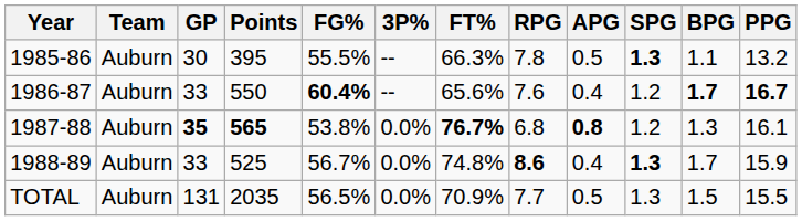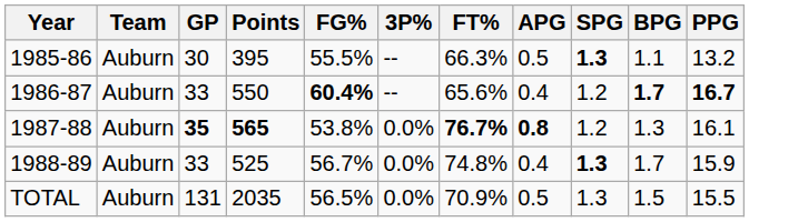 <table class="wikitable">
 <tr>
 <th>Year</th>
 <th>Team</th>
 <th>GP</th>
 <th>Points</th>
 <th>FG%</th>
 <th>3P%</th>
 <th>FT%</th>
-<th>RPG</th>
 <th>APG</th>
 <th>SPG</th>
 <th>BPG</th>
 <th>PPG</th>
 </tr>
 <tr>
 <td>1985-86</td>
 <td>Auburn</td>
 <td>30</td>
 <td>395</td>
 <td>55.5%</td>
 <td>--</td>
 <td>66.3%</td>
-<td>7.8</td>
 <td>0.5</td>
 <td><strong>1.3</strong></td>
 <td>1.1</td>
 <td>13.2</td>
 </tr>
 <tr>
 <td>1986-87</td>
 <td>Auburn</td>
 <td>33</td>
 <td>550</td>
 <td><strong>60.4%</strong></td>
 <td>--</td>
 <td>65.6%</td>
-<td>7.6</td>
 <td>0.4</td>
 <td>1.2</td>
 <td><strong>1.7</strong></td>
 <td><strong>16.7</strong></td>
 </tr>
 <tr>
 <td>1987-88</td>
 <td>Auburn</td>
 <td><strong>35</strong></td>
 <td><strong>565</strong></td>
 <td>53.8%</td>
 <td>0.0%</td>
 <td><strong>76.7%</strong></td>
-<td>6.8</td>
 <td><strong>0.8</strong></td>
 <td>1.2</td>
 <td>1.3</td>
 <td>16.1</td>
 </tr>
 <tr>
 <td>1988-89</td>
 <td>Auburn</td>
 <td>33</td>
 <td>525</td>
 <td>56.7%</td>
 <td>0.0%</td>
 <td>74.8%</td>
-<td><strong>8.6</strong></td>
 <td>0.4</td>
 <td><strong>1.3</strong></td>
 <td>1.7</td>
 <td>15.9</td>
 </tr>
 <tr>
 <td>TOTAL</td>
 <td>Auburn</td>
 <td>131</td>
 <td>2035</td>
 <td>56.5%</td>
 <td>0.0%</td>
 <td>70.9%</td>
-<td>7.7</td>
 <td>0.5</td>
 <td>1.3</td>
 <td>1.5</td>
 <td>15.5</td>
 </tr>
 </table>
